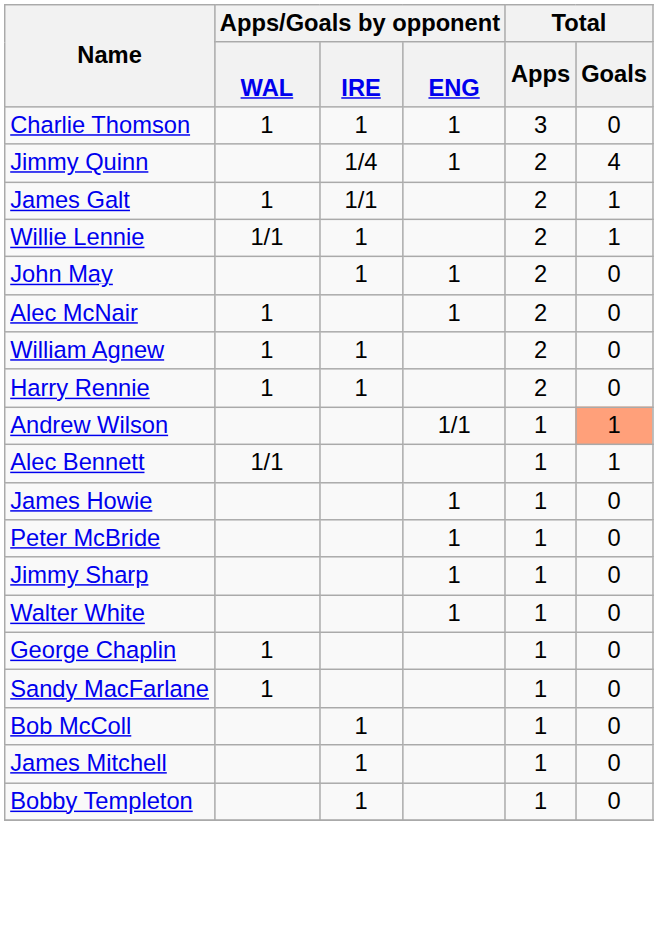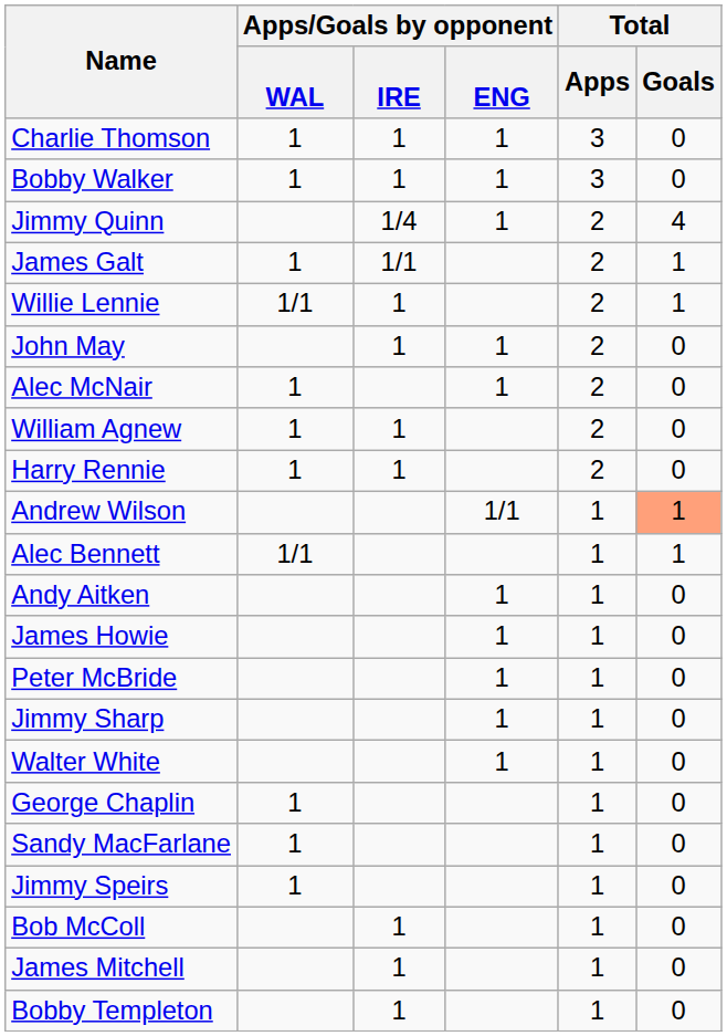 <table class="wikitable sortable" style="text-align: center;">
 <tr>
 <th rowspan=2>Name</th>
 <th colspan=3>Apps/Goals by opponent</th>
 <th colspan=2>Total</th>
 </tr>
 <tr>
 <th><br><a href='#'>WAL</a></th>
 <th><br><a href='#'>IRE</a></th>
 <th><br><a href='#'>ENG</a></th>
 <th>Apps</th>
 <th>Goals</th>
 </tr>
 <tr>
 <td align=left><a href='#'>Charlie Thomson</a></td>
+<td>1</td>
+<td>1</td>
+<td>1</td>
+<td>3</td>
+<td>0</td>
+</tr>
+<tr>
+<td align=left><a href='#'>Bobby Walker</a></td>
 <td>1</td>
 <td>1</td>
 <td>1</td>
 <td>3</td>
 <td>0</td>
 </tr>
 <tr>
 <td align=left><a href='#'>Jimmy Quinn</a></td>
 <td></td>
 <td>1/4</td>
 <td>1</td>
 <td>2</td>
 <td>4</td>
 </tr>
 <tr>
 <td align=left><a href='#'>James Galt</a></td>
 <td>1</td>
 <td>1/1</td>
 <td></td>
 <td>2</td>
 <td>1</td>
 </tr>
 <tr>
 <td align=left><a href='#'>Willie Lennie</a></td>
 <td>1/1</td>
 <td>1</td>
 <td></td>
 <td>2</td>
 <td>1</td>
 </tr>
 <tr>
 <td align=left><a href='#'>John May</a></td>
 <td></td>
 <td>1</td>
 <td>1</td>
 <td>2</td>
 <td>0</td>
 </tr>
 <tr>
 <td align=left><a href='#'>Alec McNair</a></td>
 <td>1</td>
 <td></td>
 <td>1</td>
 <td>2</td>
 <td>0</td>
 </tr>
 <tr>
 <td align=left><a href='#'>William Agnew</a></td>
 <td>1</td>
 <td>1</td>
 <td></td>
 <td>2</td>
 <td>0</td>
 </tr>
 <tr>
 <td align=left><a href='#'>Harry Rennie</a></td>
 <td>1</td>
 <td>1</td>
 <td></td>
 <td>2</td>
 <td>0</td>
 </tr>
 <tr>
 <td align=left><a href='#'>Andrew Wilson</a></td>
 <td></td>
 <td></td>
 <td>1/1</td>
 <td>1</td>
 <td style="background: lightsalmon;">1</td>
 </tr>
 <tr>
 <td align=left><a href='#'>Alec Bennett</a></td>
 <td>1/1</td>
 <td></td>
 <td></td>
 <td>1</td>
 <td>1</td>
 </tr>
 <tr>
+<td align=left><a href='#'>Andy Aitken</a></td>
+<td></td>
+<td></td>
+<td>1</td>
+<td>1</td>
+<td>0</td>
+</tr>
+<tr>
 <td align=left><a href='#'>James Howie</a></td>
 <td></td>
 <td></td>
 <td>1</td>
 <td>1</td>
 <td>0</td>
 </tr>
 <tr>
 <td align=left><a href='#'>Peter McBride</a></td>
 <td></td>
 <td></td>
 <td>1</td>
 <td>1</td>
 <td>0</td>
 </tr>
 <tr>
 <td align=left><a href='#'>Jimmy Sharp</a></td>
 <td></td>
 <td></td>
 <td>1</td>
 <td>1</td>
 <td>0</td>
 </tr>
 <tr>
 <td align=left><a href='#'>Walter White</a></td>
 <td></td>
 <td></td>
 <td>1</td>
 <td>1</td>
 <td>0</td>
 </tr>
 <tr>
 <td align=left><a href='#'>George Chaplin</a></td>
 <td>1</td>
 <td></td>
 <td></td>
 <td>1</td>
 <td>0</td>
 </tr>
 <tr>
 <td align=left><a href='#'>Sandy MacFarlane</a></td>
 <td>1</td>
 <td></td>
 <td></td>
 <td>1</td>
 <td>0</td>
 </tr>
 <tr>
+<td align=left><a href='#'>Jimmy Speirs</a></td>
+<td>1</td>
+<td></td>
+<td></td>
+<td>1</td>
+<td>0</td>
+</tr>
+<tr>
 <td align=left><a href='#'>Bob McColl</a></td>
 <td></td>
 <td>1</td>
 <td></td>
 <td>1</td>
 <td>0</td>
 </tr>
 <tr>
 <td align=left><a href='#'>James Mitchell</a></td>
 <td></td>
 <td>1</td>
 <td></td>
 <td>1</td>
 <td>0</td>
 </tr>
 <tr>
 <td align=left><a href='#'>Bobby Templeton</a></td>
 <td></td>
 <td>1</td>
 <td></td>
 <td>1</td>
 <td>0</td>
 </tr>
 <tr>
 </tr>
 </table>
